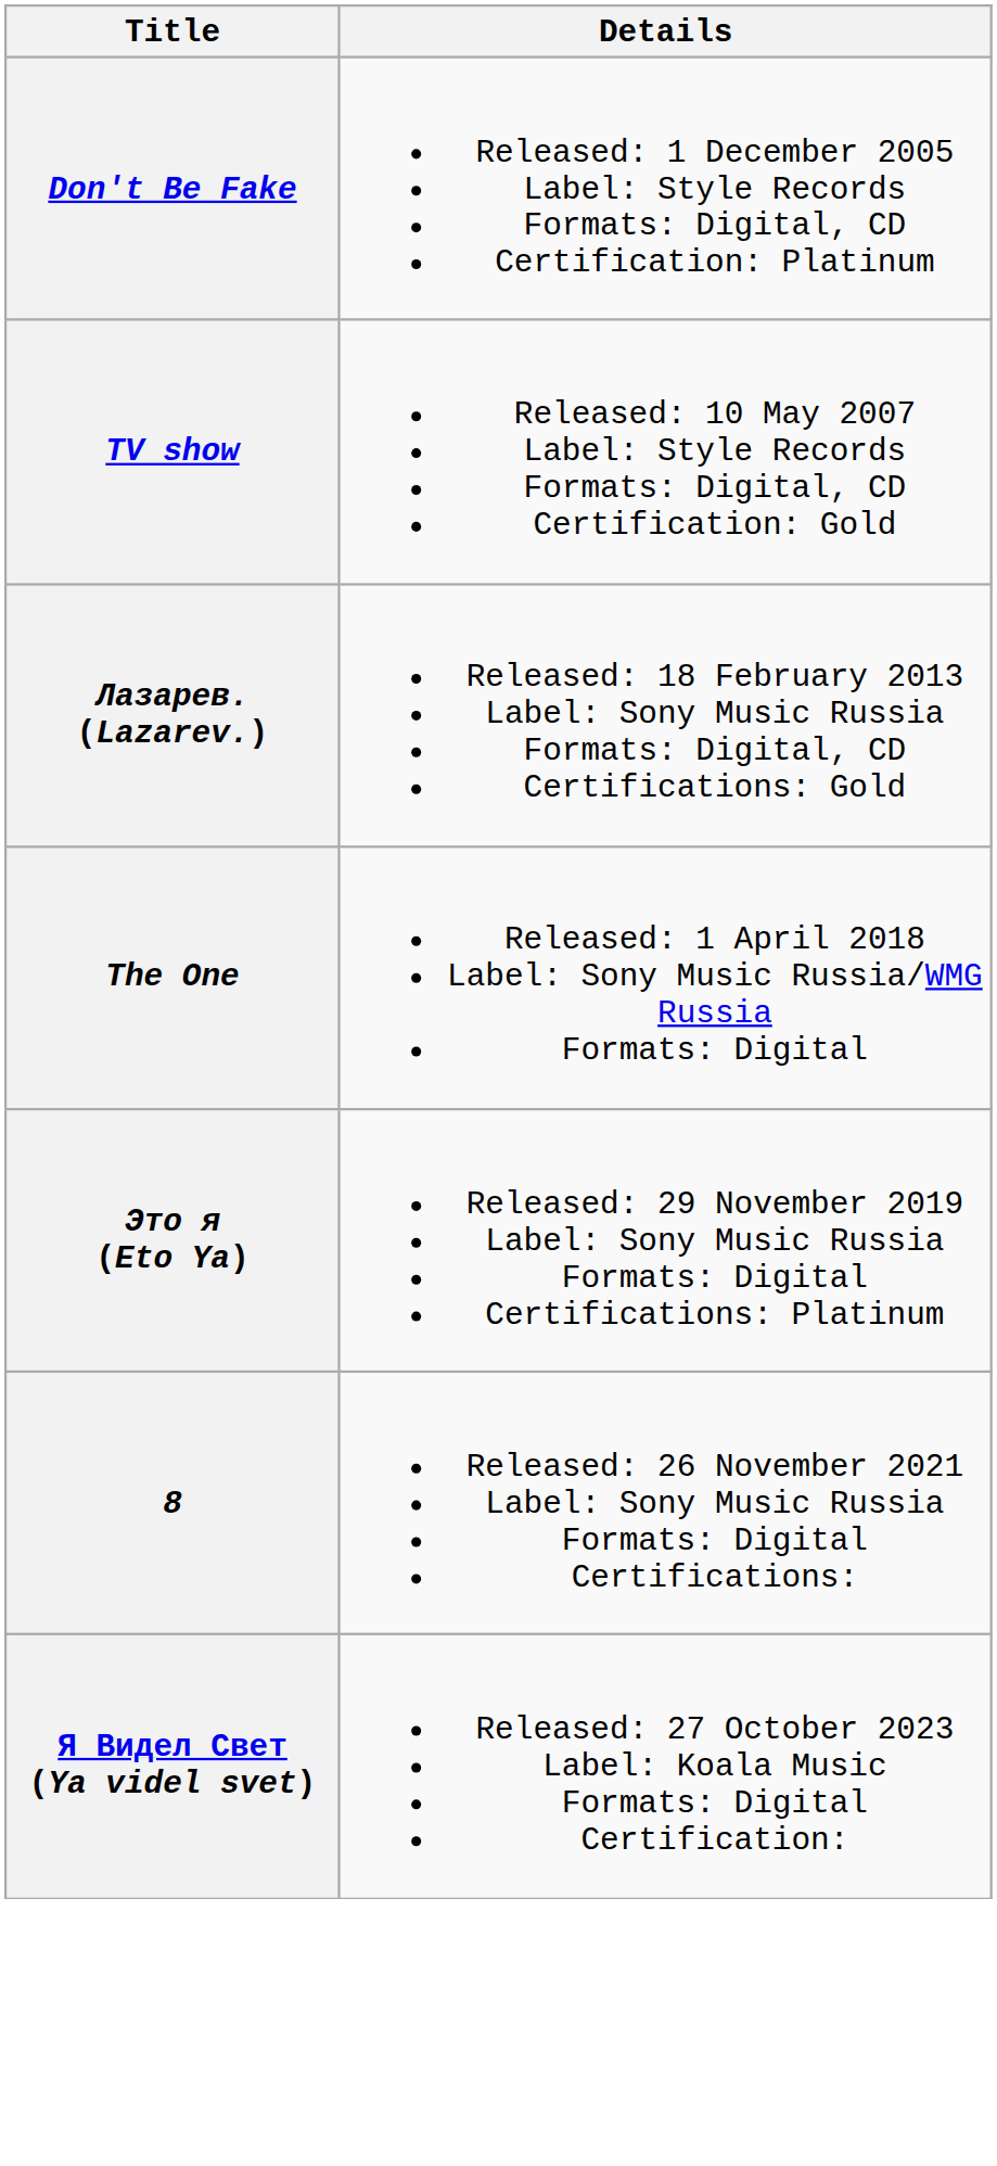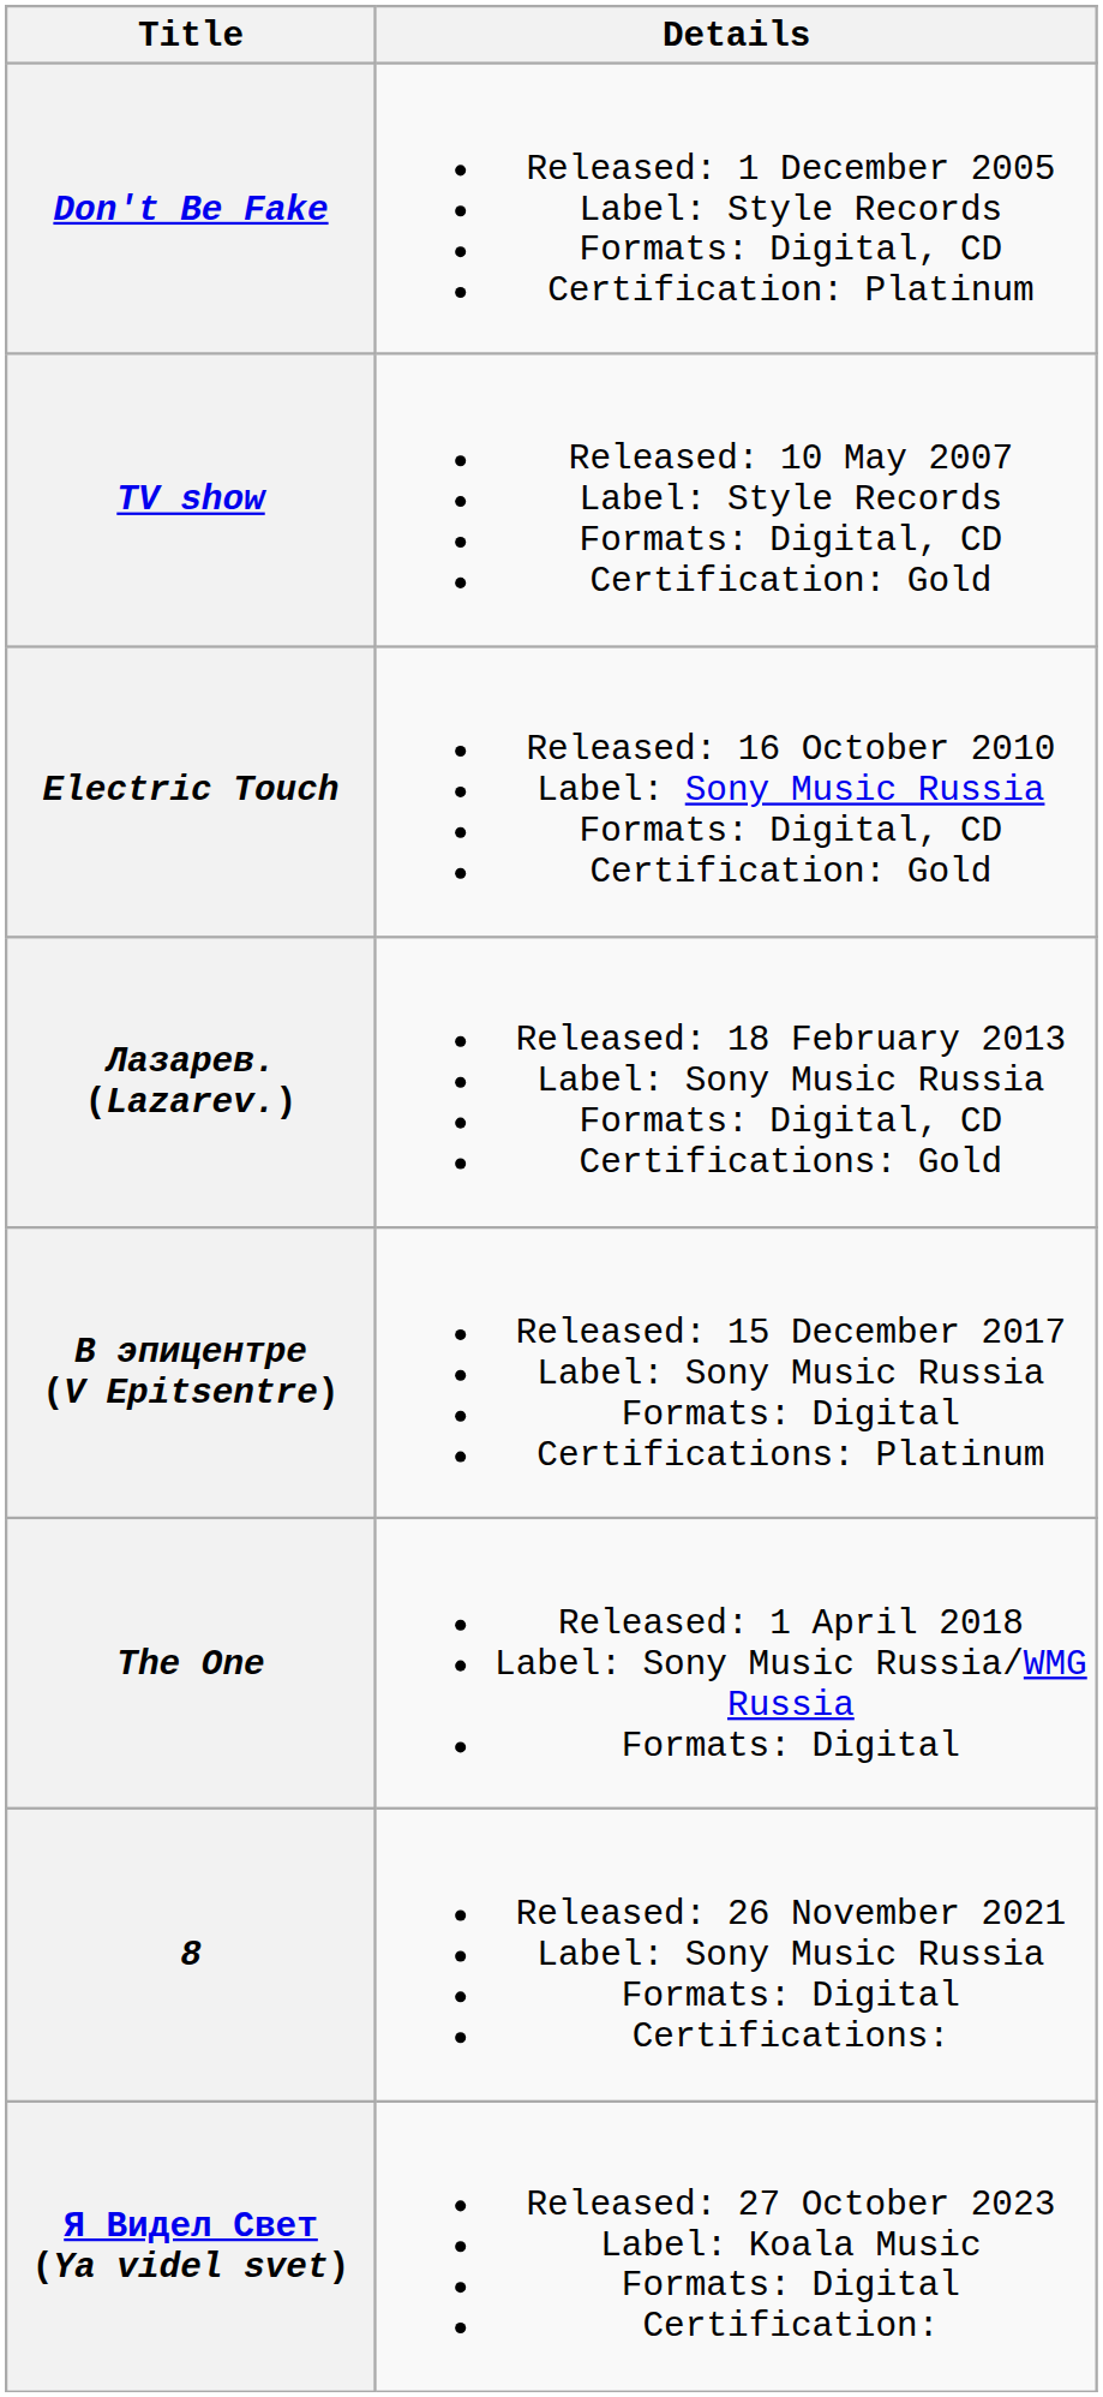 <table class="wikitable plainrowheaders" style="text-align:center;" border="1">
 <tr>
 <th scope="col" style="width:10em;">Title</th>
 <th scope="col" style="width:20em;">Details</th>
 </tr>
 <tr>
 <th scope="row"><em><a href='#'>Don't Be Fake</a></em></th>
 <td><br><ul><li>Released: 1 December 2005</li><li>Label: Style Records</li><li>Formats: Digital, CD</li><li>Certification: Platinum </li></ul></td>
 </tr>
 <tr>
 <th scope="row"><em><a href='#'>TV show</a></em></th>
 <td><br><ul><li>Released: 10 May 2007</li><li>Label: Style Records</li><li>Formats: Digital, CD</li><li>Certification: Gold </li></ul></td>
 </tr>
 <tr>
+<th scope="row"><em>Electric Touch</em></th>
+<td><br><ul><li>Released: 16 October 2010</li><li>Label: <a href='#'>Sony Music Russia</a></li><li>Formats: Digital, CD</li><li>Certification: Gold </li></ul></td>
+</tr>
+<tr>
 <th scope="row"><em>Лазарев.</em><br>(<em>Lazarev.</em>)</th>
 <td><br><ul><li>Released: 18 February 2013</li><li>Label: Sony Music Russia</li><li>Formats: Digital, CD</li><li>Certifications: Gold </li></ul></td>
 </tr>
 <tr>
+<th scope="row"><em>В эпицентре</em><br>(<em>V Epitsentre</em>)</th>
+<td><br><ul><li>Released: 15 December 2017</li><li>Label: Sony Music Russia</li><li>Formats: Digital</li><li>Certifications: Platinum </li></ul></td>
+</tr>
+<tr>
 <th scope="row"><em>The One</em></th>
 <td><br><ul><li>Released: 1 April 2018</li><li>Label: Sony Music Russia/<a href='#'>WMG Russia</a></li><li>Formats: Digital</li></ul></td>
-</tr>
-<tr>
-<th scope="row"><em>Это я</em><br>(<em>Eto Ya</em>)</th>
-<td><br><ul><li>Released: 29 November 2019</li><li>Label: Sony Music Russia</li><li>Formats: Digital</li><li>Certifications: Platinum </li></ul></td>
 </tr>
 <tr>
 <th scope="row"><em>8</em></th>
 <td><br><ul><li>Released: 26 November 2021</li><li>Label: Sony Music Russia</li><li>Formats: Digital</li><li>Certifications:</li></ul></td>
 </tr>
 <tr>
 <th scope="row"><a href='#'>Я Видел Свет</a><br>(<em>Ya videl svet</em>)</th>
 <td><br><ul><li>Released: 27 October 2023</li><li>Label: Koala Music</li><li>Formats: Digital</li><li>Certification:</li></ul></td>
 </tr>
 </table>
